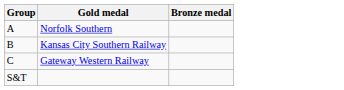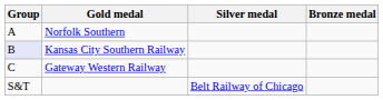 <table class="wikitable">
 <tr>
 <th>Group</th>
 <th>Gold medal</th>
+<th>Silver medal</th>
 <th>Bronze medal</th>
 </tr>
 <tr>
 <td>A</td>
 <td><a href='#'>Norfolk Southern</a></td>
 <td> </td>
+<td> </td>
 </tr>
 <tr>
-<td>B</td>
+<td style="background: lavender;">B</td>
 <td><a href='#'>Kansas City Southern Railway</a></td>
+<td> </td>
 <td> </td>
 </tr>
 <tr>
 <td>C</td>
 <td><a href='#'>Gateway Western Railway</a></td>
 <td> </td>
+<td> </td>
 </tr>
 <tr>
 <td>S&T</td>
 <td> </td>
+<td><a href='#'>Belt Railway of Chicago</a></td>
 <td> </td>
 </tr>
 </table>
